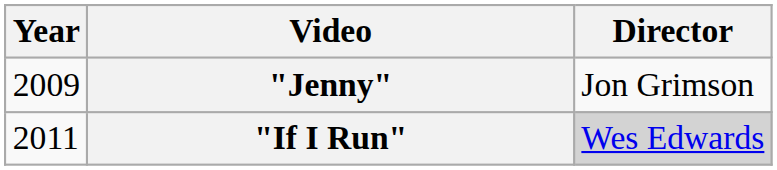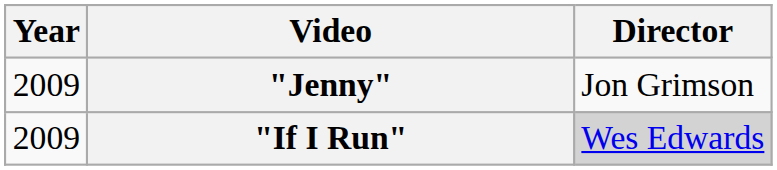 <table class="wikitable plainrowheaders">
 <tr>
 <th>Year</th>
 <th style="width:14em;">Video</th>
 <th>Director</th>
 </tr>
 <tr>
 <td>2009</td>
 <th scope="row">"Jenny"</th>
 <td>Jon Grimson</td>
 </tr>
 <tr>
-<td>2011</td>
+<td>2009</td>
 <th scope="row">"If I Run"</th>
 <td style="background: lightgrey;"><a href='#'>Wes Edwards</a></td>
 </tr>
 </table>
